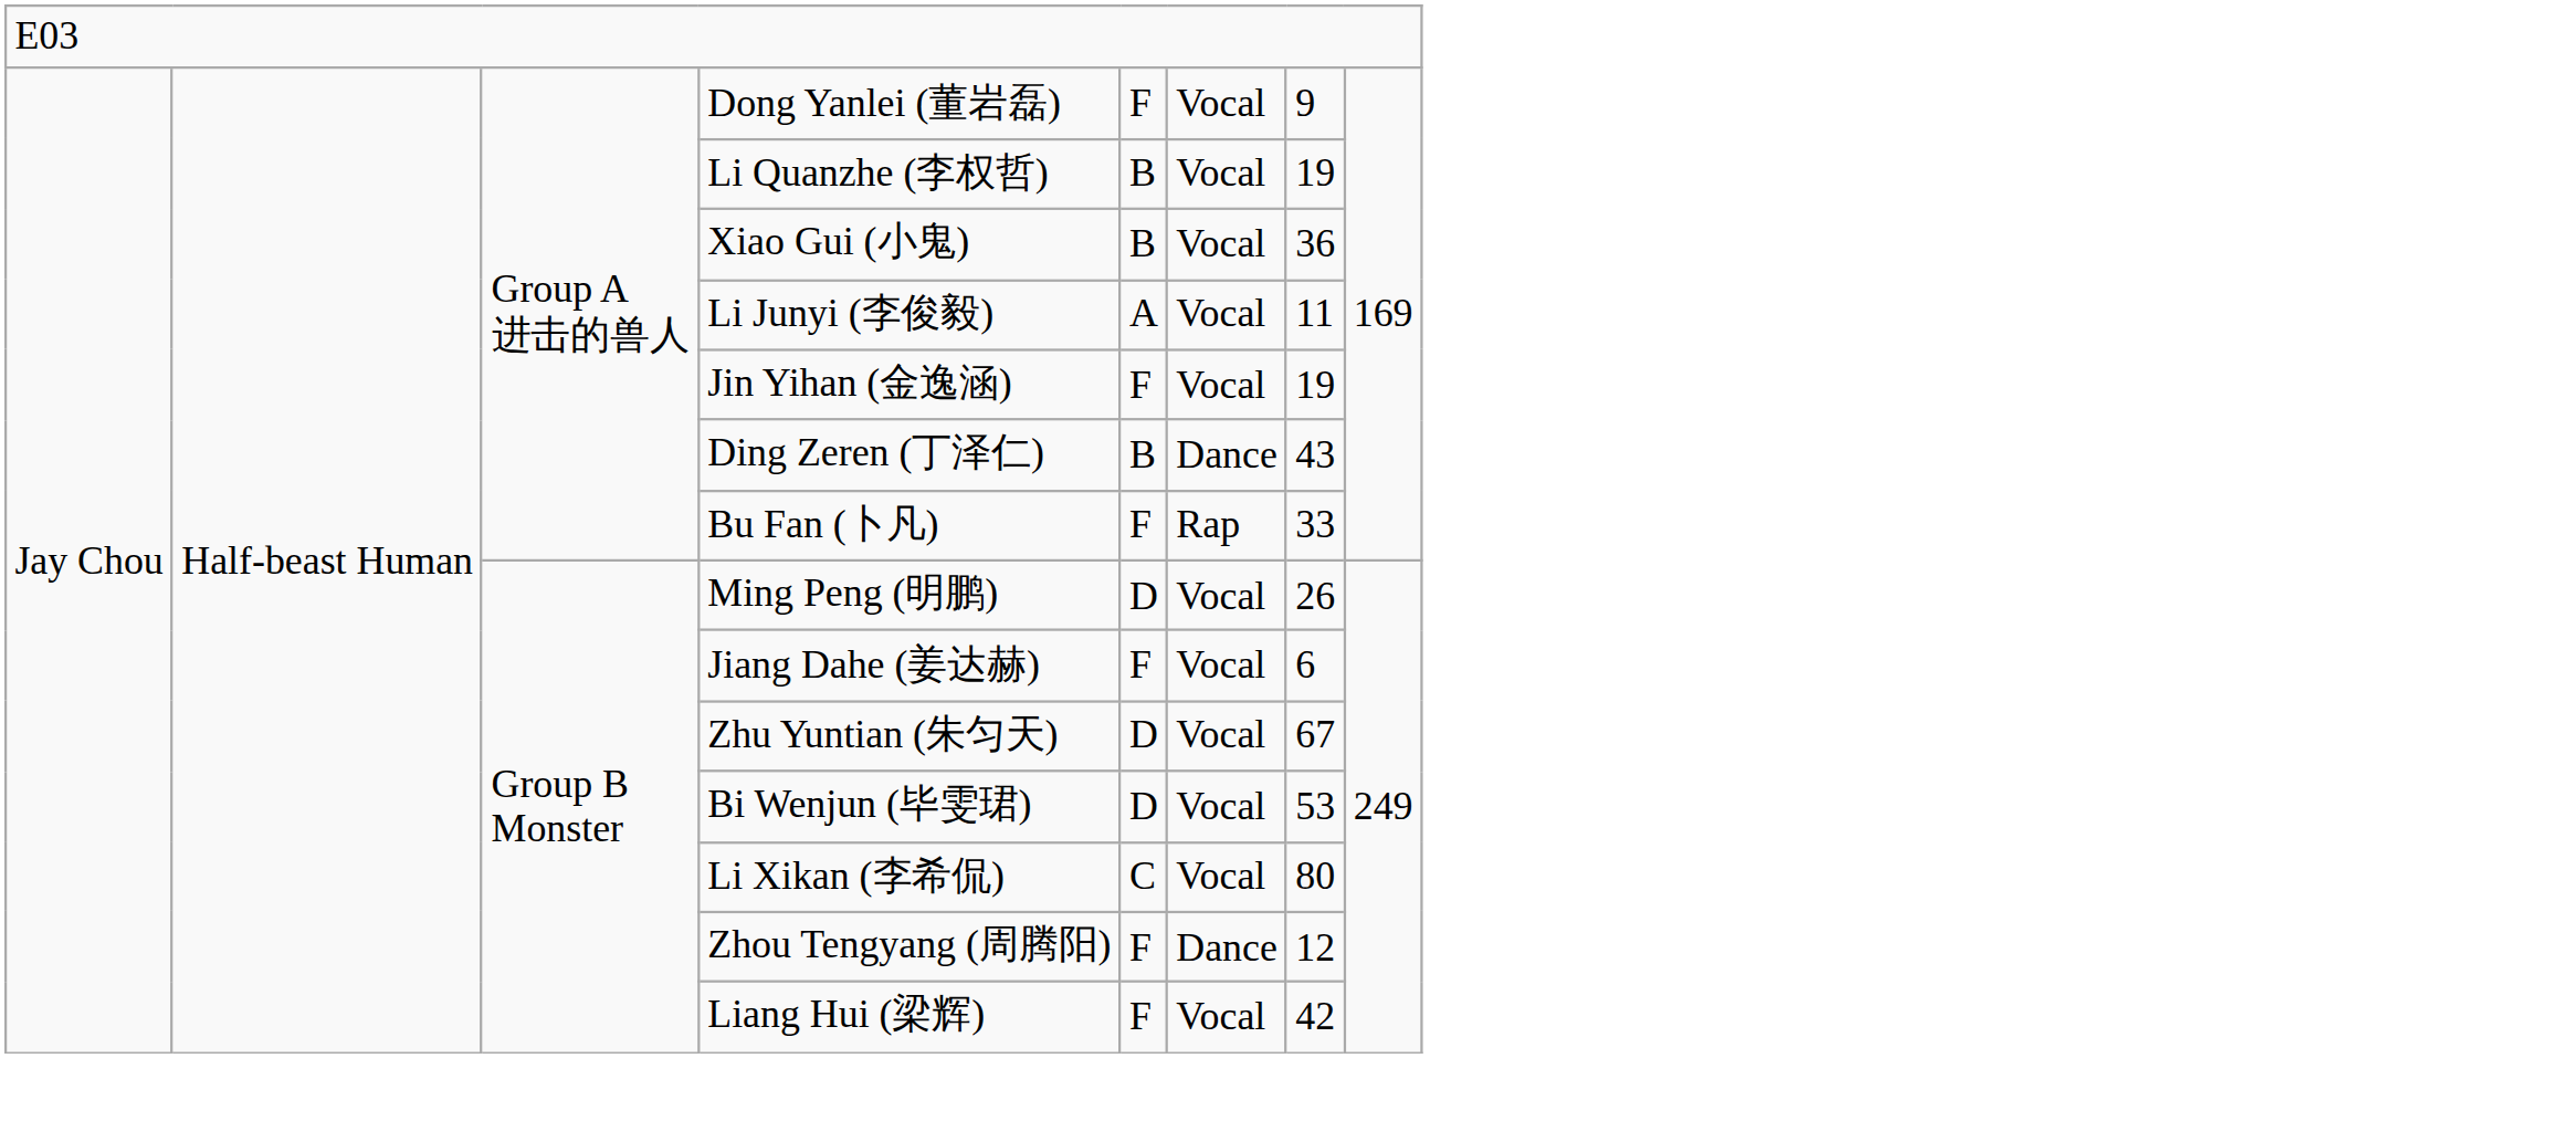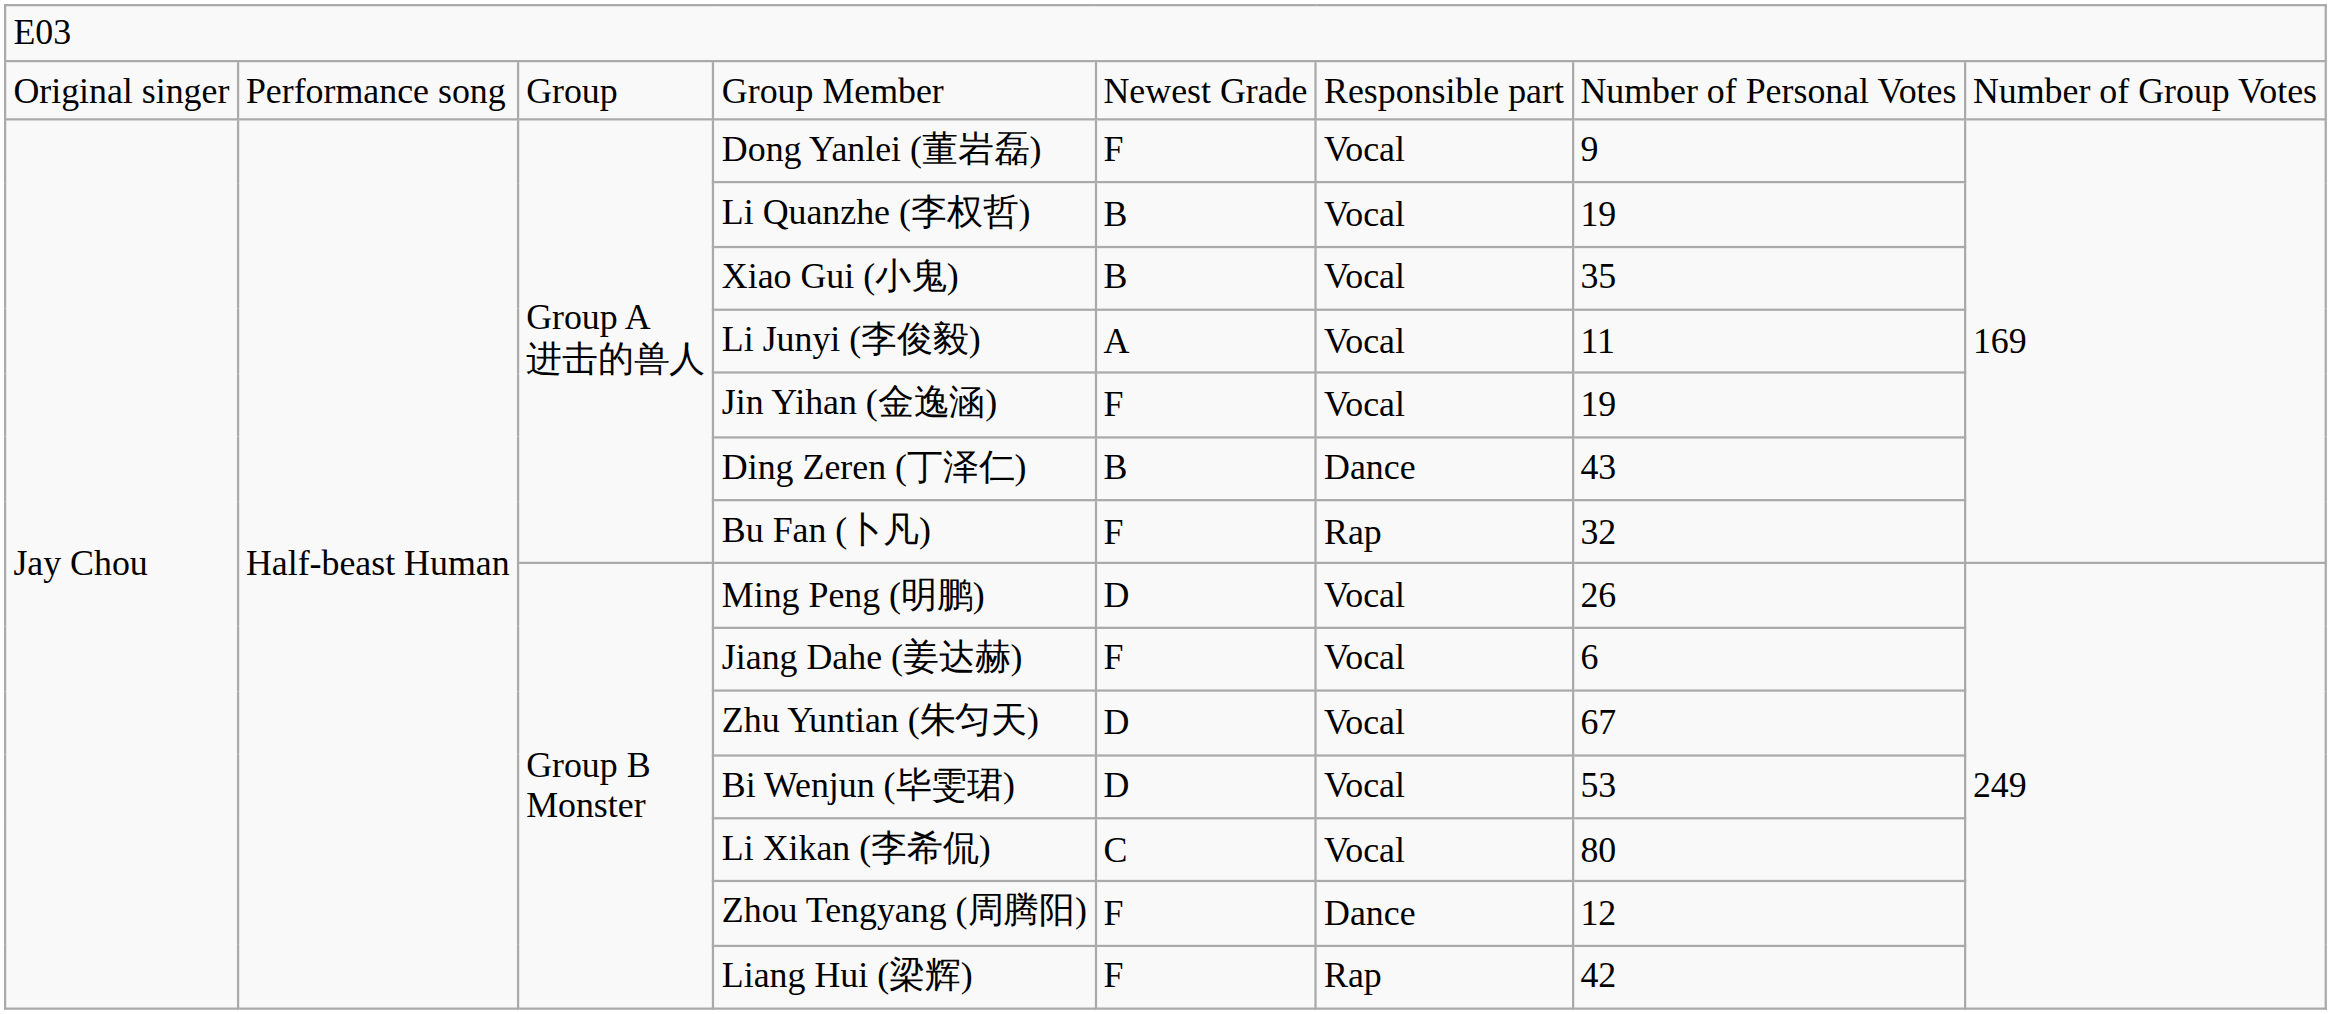 <table class="wikitable">
 <tr>
 <td colspan="8">E03</td>
+</tr>
+<tr>
+<td>Original singer</td>
+<td>Performance song</td>
+<td>Group</td>
+<td>Group Member</td>
+<td>Newest Grade</td>
+<td>Responsible part</td>
+<td>Number of Personal Votes</td>
+<td>Number of Group Votes</td>
 </tr>
 <tr>
 <td rowspan="14">Jay Chou</td>
 <td rowspan="14">Half-beast Human</td>
 <td rowspan="7">Group A<br>进击的兽人</td>
 <td>Dong Yanlei (董岩磊)</td>
 <td>F</td>
 <td>Vocal</td>
 <td>9</td>
 <td rowspan="7">169</td>
 </tr>
 <tr>
 <td>Li Quanzhe (李权哲)</td>
 <td>B</td>
 <td>Vocal</td>
 <td>19</td>
 </tr>
 <tr>
 <td>Xiao Gui (小鬼)</td>
 <td>B</td>
 <td>Vocal</td>
-<td>36</td>
+<td>35</td>
 </tr>
 <tr>
 <td>Li Junyi (李俊毅)</td>
 <td>A</td>
 <td>Vocal</td>
 <td>11</td>
 </tr>
 <tr>
 <td>Jin Yihan (金逸涵)</td>
 <td>F</td>
 <td>Vocal</td>
 <td>19</td>
 </tr>
 <tr>
 <td>Ding Zeren (丁泽仁)</td>
 <td>B</td>
 <td>Dance</td>
 <td>43</td>
 </tr>
 <tr>
 <td>Bu Fan (卜凡)</td>
 <td>F</td>
 <td>Rap</td>
-<td>33</td>
+<td>32</td>
 </tr>
 <tr>
 <td rowspan="7">Group B<br>Monster</td>
 <td>Ming Peng (明鹏)</td>
 <td>D</td>
 <td>Vocal</td>
 <td>26</td>
 <td rowspan="7">249</td>
 </tr>
 <tr>
 <td>Jiang Dahe (姜达赫)</td>
 <td>F</td>
 <td>Vocal</td>
 <td>6</td>
 </tr>
 <tr>
 <td>Zhu Yuntian (朱匀天)</td>
 <td>D</td>
 <td>Vocal</td>
 <td>67</td>
 </tr>
 <tr>
 <td>Bi Wenjun (毕雯珺)</td>
 <td>D</td>
 <td>Vocal</td>
 <td>53</td>
 </tr>
 <tr>
 <td>Li Xikan (李希侃)</td>
 <td>C</td>
 <td>Vocal</td>
 <td>80</td>
 </tr>
 <tr>
 <td>Zhou Tengyang (周腾阳)</td>
 <td>F</td>
 <td>Dance</td>
 <td>12</td>
 </tr>
 <tr>
 <td>Liang Hui (梁辉)</td>
 <td>F</td>
-<td>Vocal</td>
+<td>Rap</td>
 <td>42</td>
 </tr>
 </table>
